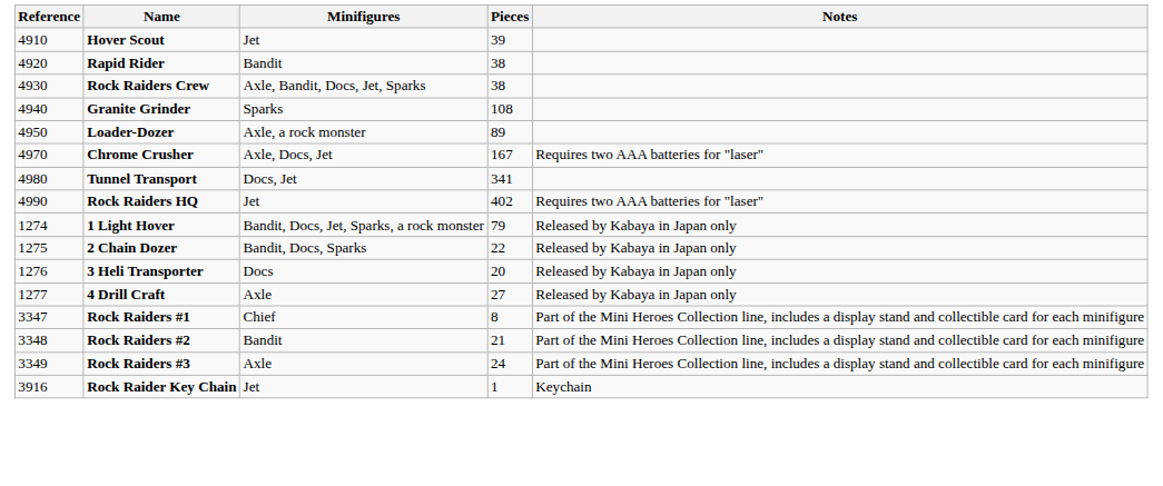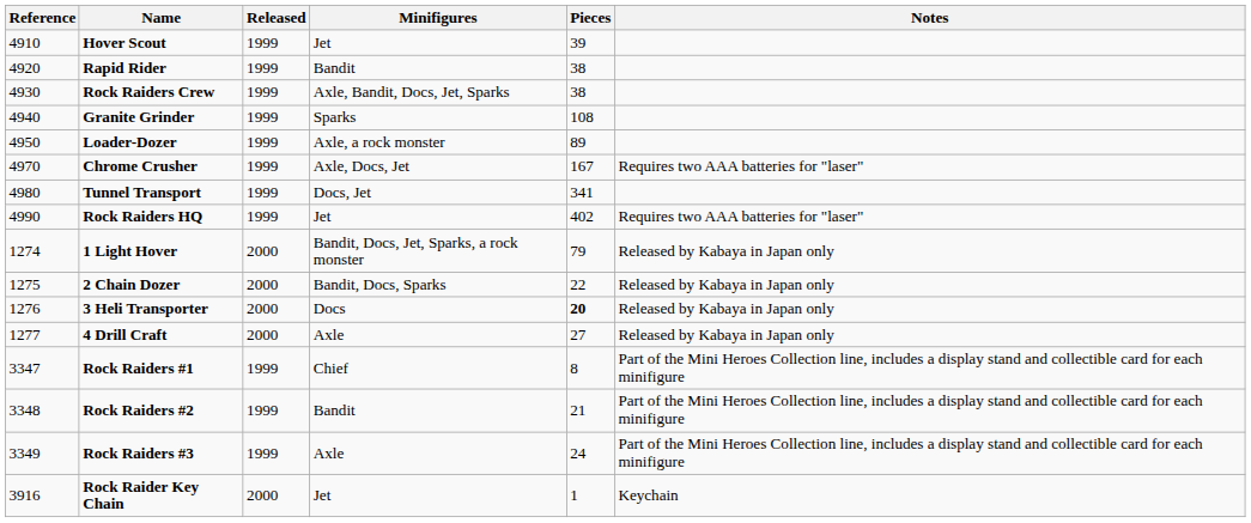 <table class="wikitable" style="margin: 1em auto 1em auto">
 <tr>
 <th>Reference</th>
 <th>Name</th>
+<th>Released</th>
 <th>Minifigures</th>
 <th>Pieces</th>
 <th>Notes</th>
 </tr>
 <tr>
 <td>4910</td>
 <td><strong>Hover Scout</strong></td>
+<td>1999</td>
 <td>Jet</td>
 <td>39</td>
 <td></td>
 </tr>
 <tr>
 <td>4920</td>
 <td><strong>Rapid Rider</strong></td>
+<td>1999</td>
 <td>Bandit</td>
 <td>38</td>
 <td></td>
 </tr>
 <tr>
 <td>4930</td>
 <td><strong>Rock Raiders Crew</strong></td>
+<td>1999</td>
 <td>Axle, Bandit, Docs, Jet, Sparks</td>
 <td>38</td>
 <td></td>
 </tr>
 <tr>
 <td>4940</td>
 <td><strong>Granite Grinder</strong></td>
+<td>1999</td>
 <td>Sparks</td>
 <td>108</td>
 <td></td>
 </tr>
 <tr>
 <td>4950</td>
 <td><strong>Loader-Dozer</strong></td>
+<td>1999</td>
 <td>Axle, a rock monster</td>
 <td>89</td>
 <td></td>
 </tr>
 <tr>
 <td>4970</td>
 <td><strong>Chrome Crusher</strong></td>
+<td>1999</td>
 <td>Axle, Docs, Jet</td>
 <td>167</td>
 <td>Requires two AAA batteries for "laser"</td>
 </tr>
 <tr>
 <td>4980</td>
 <td><strong>Tunnel Transport</strong></td>
+<td>1999</td>
 <td>Docs, Jet</td>
 <td>341</td>
 <td></td>
 </tr>
 <tr>
 <td>4990</td>
 <td><strong>Rock Raiders HQ</strong></td>
+<td>1999</td>
 <td>Jet</td>
 <td>402</td>
 <td>Requires two AAA batteries for "laser"</td>
 </tr>
 <tr>
 <td>1274</td>
 <td><strong>1 Light Hover</strong></td>
+<td>2000</td>
 <td>Bandit, Docs, Jet, Sparks, a rock monster</td>
 <td>79</td>
 <td>Released by Kabaya in Japan only</td>
 </tr>
 <tr>
 <td>1275</td>
 <td><strong>2 Chain Dozer</strong></td>
+<td>2000</td>
 <td>Bandit, Docs, Sparks</td>
 <td>22</td>
 <td>Released by Kabaya in Japan only</td>
 </tr>
 <tr>
 <td>1276</td>
 <td><strong>3 Heli Transporter</strong></td>
+<td>2000</td>
 <td>Docs</td>
-<td>20</td>
+<td><strong>20</strong></td>
 <td>Released by Kabaya in Japan only</td>
 </tr>
 <tr>
 <td>1277</td>
 <td><strong>4 Drill Craft</strong></td>
+<td>2000</td>
 <td>Axle</td>
 <td>27</td>
 <td>Released by Kabaya in Japan only</td>
 </tr>
 <tr>
 <td>3347</td>
 <td><strong>Rock Raiders #1</strong></td>
+<td>1999</td>
 <td>Chief</td>
 <td>8</td>
 <td>Part of the Mini Heroes Collection line, includes a display stand and collectible card for each minifigure</td>
 </tr>
 <tr>
 <td>3348</td>
 <td><strong>Rock Raiders #2</strong></td>
+<td>1999</td>
 <td>Bandit</td>
 <td>21</td>
 <td>Part of the Mini Heroes Collection line, includes a display stand and collectible card for each minifigure</td>
 </tr>
 <tr>
 <td>3349</td>
 <td><strong>Rock Raiders #3</strong></td>
+<td>1999</td>
 <td>Axle</td>
 <td>24</td>
 <td>Part of the Mini Heroes Collection line, includes a display stand and collectible card for each minifigure</td>
 </tr>
 <tr>
 <td>3916</td>
 <td><strong>Rock Raider Key Chain</strong></td>
+<td>2000</td>
 <td>Jet</td>
 <td>1</td>
 <td>Keychain</td>
 </tr>
 </table>
